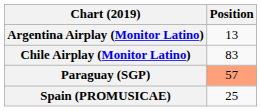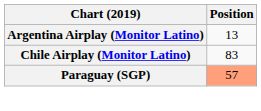 <table class="wikitable sortable plainrowheaders" style="text-align:center">
 <tr>
 <th scope="col">Chart (2019)</th>
 <th scope="col">Position</th>
 </tr>
 <tr>
 <th scope="row">Argentina Airplay (<a href='#'>Monitor Latino</a>)</th>
 <td>13</td>
 </tr>
 <tr>
 <th scope="row">Chile Airplay (<a href='#'>Monitor Latino</a>)</th>
 <td>83</td>
 </tr>
 <tr>
 <th scope="row">Paraguay (SGP)</th>
 <td style="background: lightsalmon;">57</td>
 </tr>
-<tr>
-<th scope="row">Spain (PROMUSICAE)</th>
-<td>25</td>
-</tr>
 </table>
